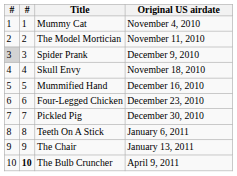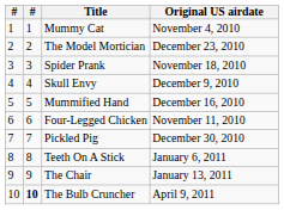 <table class=wikitable>
 <tr>
 <th style="padding: 0px 8px">#</th>
 <th style="padding: 0px 8px">#</th>
 <th style="padding: 0px 35px">Title</th>
 <th style="padding: 0px 20px">Original US airdate</th>
 </tr>
 <tr>
 <td>1</td>
 <td>1</td>
 <td>Mummy Cat</td>
 <td>November 4, 2010</td>
 </tr>
 <tr>
 <td>2</td>
 <td>2</td>
 <td>The Model Mortician</td>
-<td>November 11, 2010</td>
+<td>December 23, 2010</td>
 </tr>
 <tr>
-<td style="background: lightgrey;">3</td>
+<td>3</td>
 <td>3</td>
 <td>Spider Prank</td>
-<td>December 9, 2010</td>
+<td>November 18, 2010</td>
 </tr>
 <tr>
 <td>4</td>
 <td>4</td>
 <td>Skull Envy</td>
-<td>November 18, 2010</td>
+<td>December 9, 2010</td>
 </tr>
 <tr>
 <td>5</td>
 <td>5</td>
 <td>Mummified Hand</td>
 <td>December 16, 2010</td>
 </tr>
 <tr>
 <td>6</td>
 <td>6</td>
 <td>Four-Legged Chicken</td>
-<td>December 23, 2010</td>
+<td>November 11, 2010</td>
 </tr>
 <tr>
 <td>7</td>
 <td>7</td>
 <td>Pickled Pig</td>
 <td>December 30, 2010</td>
 </tr>
 <tr>
 <td>8</td>
 <td>8</td>
 <td>Teeth On A Stick</td>
 <td>January 6, 2011</td>
 </tr>
 <tr>
 <td>9</td>
 <td>9</td>
 <td>The Chair</td>
 <td>January 13, 2011</td>
 </tr>
 <tr>
 <td>10</td>
 <td><strong>10</strong></td>
 <td>The Bulb Cruncher</td>
 <td>April 9, 2011</td>
 </tr>
 </table>
